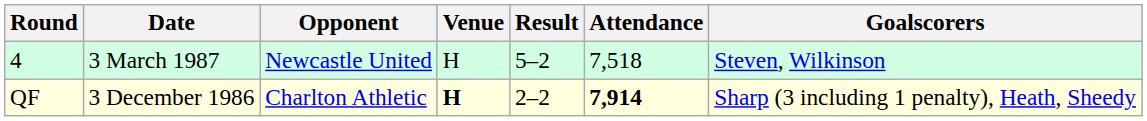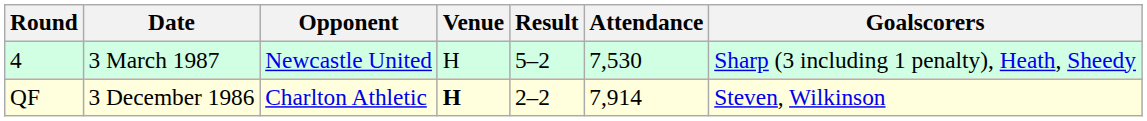 <table class="wikitable">
 <tr>
 <th>Round</th>
 <th>Date</th>
 <th>Opponent</th>
 <th>Venue</th>
 <th>Result</th>
 <th>Attendance</th>
 <th>Goalscorers</th>
 </tr>
 <tr style="background-color: #d0ffe3;">
 <td>4</td>
 <td>3 March 1987</td>
 <td><a href='#'>Newcastle United</a></td>
 <td>H</td>
 <td>5–2</td>
-<td>7,518</td>
-<td><a href='#'>Steven</a>, <a href='#'>Wilkinson</a></td>
+<td>7,530</td>
+<td><a href='#'>Sharp</a> (3 including 1 penalty), <a href='#'>Heath</a>, <a href='#'>Sheedy</a></td>
 </tr>
 <tr style="background-color: #ffffdd;">
 <td>QF</td>
 <td>3 December 1986</td>
 <td><a href='#'>Charlton Athletic</a></td>
 <td><strong>H</strong></td>
 <td>2–2</td>
-<td><strong>7,914</strong></td>
-<td><a href='#'>Sharp</a> (3 including 1 penalty), <a href='#'>Heath</a>, <a href='#'>Sheedy</a></td>
+<td>7,914</td>
+<td><a href='#'>Steven</a>, <a href='#'>Wilkinson</a></td>
 </tr>
 </table>
